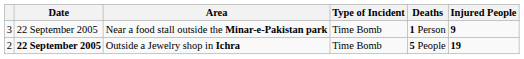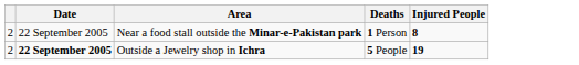 <table class="wikitable sortable">
 <tr>
 <th></th>
 <th>Date</th>
 <th>Area</th>
-<th>Type of Incident</th>
 <th>Deaths</th>
 <th>Injured People</th>
 </tr>
 <tr>
-<td>3</td>
+<td>2</td>
 <td>22 September 2005 </td>
 <td>Near a food stall outside the <strong>Minar-e-Pakistan park</strong></td>
-<td>Time Bomb</td>
 <td><strong>1</strong> Person</td>
-<td><strong>9</strong></td>
+<td><strong>8</strong></td>
 </tr>
 <tr>
 <td>2</td>
 <td><strong>22 September 2005 </strong></td>
 <td>Outside a Jewelry shop in <strong>Ichra</strong></td>
-<td>Time Bomb</td>
 <td><strong>5</strong> People</td>
 <td><strong>19</strong></td>
 </tr>
 </table>
